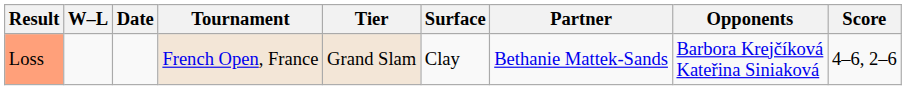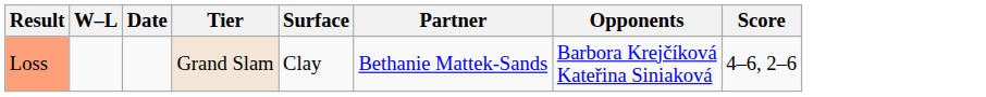 <table class="wikitable">
 <tr>
 <th scope="col">Result</th>
 <th scope="col" class="unsortable">W–L</th>
 <th scope="col">Date</th>
-<th scope="col">Tournament</th>
 <th scope="col">Tier</th>
 <th scope="col">Surface</th>
 <th scope="col">Partner</th>
 <th scope="col">Opponents</th>
 <th scope="col" class="unsortable">Score</th>
 </tr>
 <tr>
 <td style="background:#ffa07a">Loss</td>
 <td></td>
 <td><a href='#'></a></td>
-<td style="background:#F3E6D7;"><a href='#'>French Open</a>, France</td>
 <td style="background:#F3E6D7;">Grand Slam</td>
 <td>Clay</td>
 <td> <a href='#'>Bethanie Mattek-Sands</a></td>
 <td> <a href='#'>Barbora Krejčíková</a><br> <a href='#'>Kateřina Siniaková</a></td>
 <td>4–6, 2–6</td>
 </tr>
 </table>
